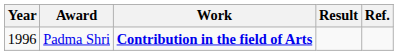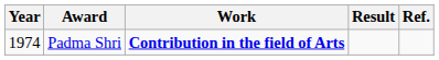 <table class="wikitable">
 <tr>
 <th>Year</th>
 <th>Award</th>
 <th>Work</th>
 <th>Result</th>
 <th>Ref.</th>
 </tr>
 <tr>
-<td>1996</td>
+<td>1974</td>
 <td><a href='#'>Padma Shri</a></td>
 <td><strong><a href='#'>Contribution in the field of Arts</a></strong></td>
 <td></td>
 <td></td>
 </tr>
 </table>
